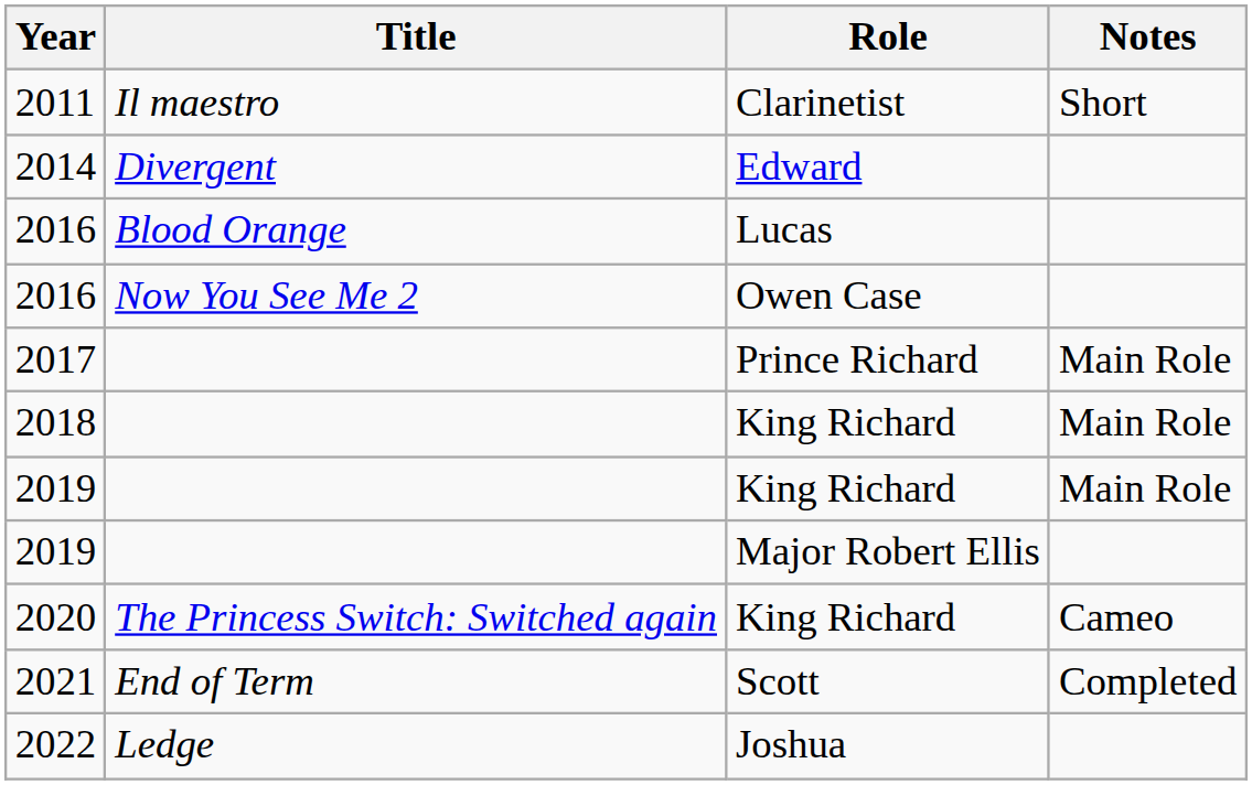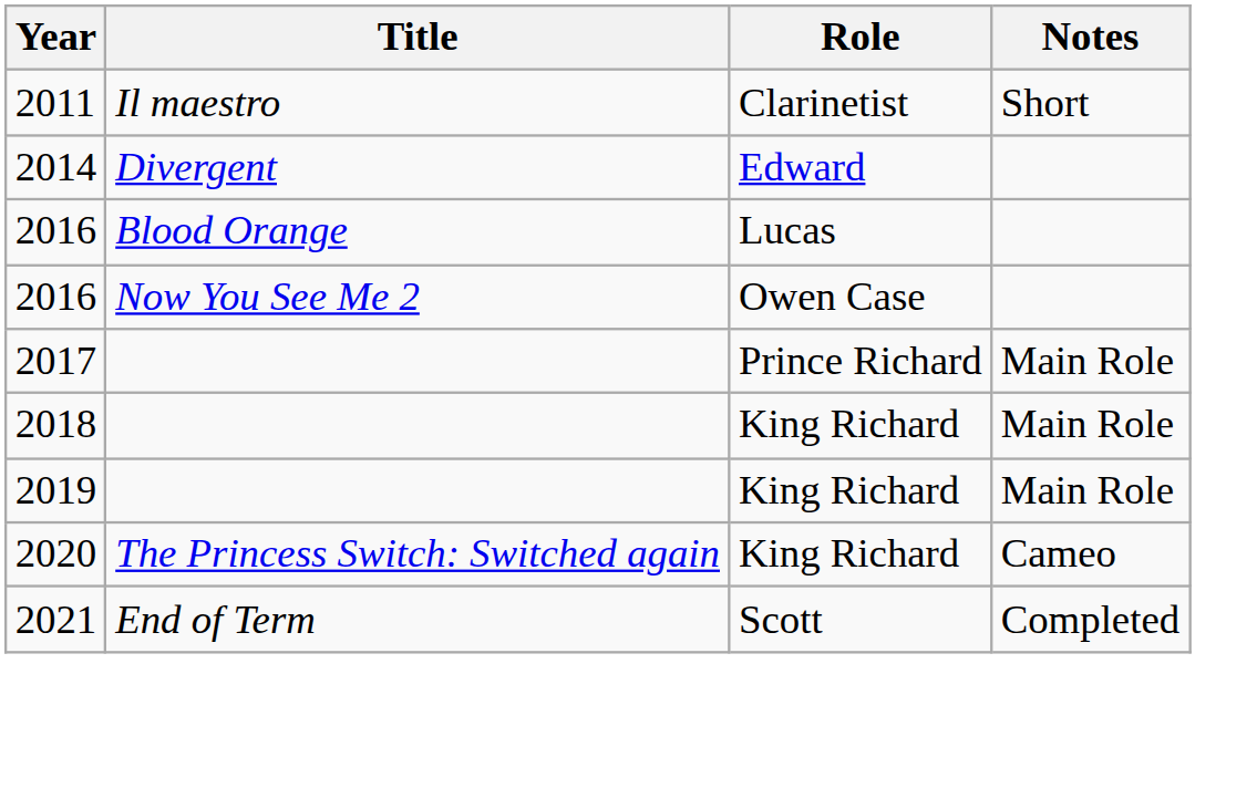 <table class="wikitable sortable">
 <tr>
 <th>Year</th>
 <th>Title</th>
 <th>Role</th>
 <th class="unsortable">Notes</th>
 </tr>
 <tr>
 <td>2011</td>
 <td><em>Il maestro</em></td>
 <td>Clarinetist</td>
 <td>Short</td>
 </tr>
 <tr>
 <td>2014</td>
 <td><em><a href='#'>Divergent</a></em></td>
 <td><a href='#'>Edward</a></td>
 <td></td>
 </tr>
 <tr>
 <td>2016</td>
 <td><em><a href='#'>Blood Orange</a></em></td>
 <td>Lucas</td>
 <td></td>
 </tr>
 <tr>
 <td>2016</td>
 <td><em><a href='#'>Now You See Me 2</a></em></td>
 <td>Owen Case</td>
 <td></td>
 </tr>
 <tr>
 <td>2017</td>
 <td><em></em></td>
 <td>Prince Richard</td>
 <td>Main Role</td>
 </tr>
 <tr>
 <td>2018</td>
 <td><em></em></td>
 <td>King Richard</td>
 <td>Main Role</td>
 </tr>
 <tr>
 <td>2019</td>
 <td><em></em></td>
 <td>King Richard</td>
 <td>Main Role</td>
 </tr>
 <tr>
-<td>2019</td>
-<td><em></em></td>
-<td>Major Robert Ellis</td>
-<td></td>
-</tr>
-<tr>
 <td>2020</td>
 <td><em><a href='#'>The Princess Switch: Switched again</a></em></td>
 <td>King Richard</td>
 <td>Cameo</td>
 </tr>
 <tr>
 <td>2021</td>
 <td><em>End of Term</em></td>
 <td>Scott</td>
 <td>Completed</td>
 </tr>
-<tr>
-<td>2022</td>
-<td><em>Ledge</em></td>
-<td>Joshua</td>
-<td></td>
-</tr>
 </table>
